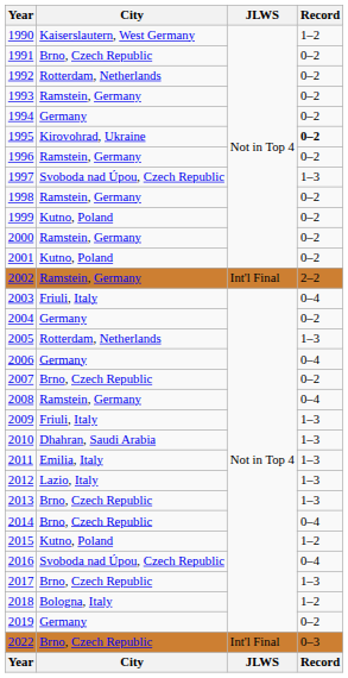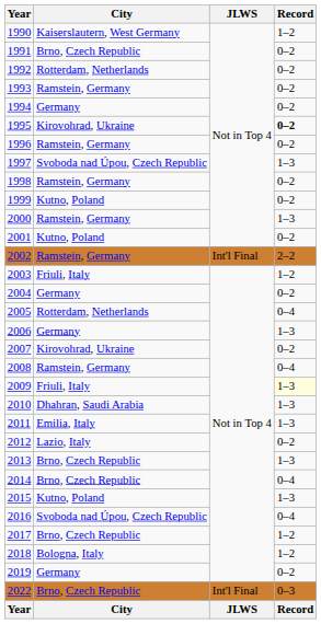 <table class="wikitable">
 <tr>
 <th>Year</th>
 <th>City</th>
 <th>JLWS</th>
 <th>Record</th>
 </tr>
 <tr>
 <td><a href='#'>1990</a></td>
 <td> <a href='#'>Kaiserslautern</a>, <a href='#'>West Germany</a></td>
 <td rowspan=12>Not in Top 4</td>
 <td>1–2</td>
 </tr>
 <tr>
 <td><a href='#'>1991</a></td>
 <td> <a href='#'>Brno</a>, <a href='#'>Czech Republic</a></td>
 <td>0–2</td>
 </tr>
 <tr>
 <td><a href='#'>1992</a></td>
 <td> <a href='#'>Rotterdam</a>, <a href='#'>Netherlands</a></td>
 <td>0–2</td>
 </tr>
 <tr>
 <td><a href='#'>1993</a></td>
 <td> <a href='#'>Ramstein</a>, <a href='#'>Germany</a></td>
 <td>0–2</td>
 </tr>
 <tr>
 <td><a href='#'>1994</a></td>
 <td> <a href='#'>Germany</a></td>
 <td>0–2</td>
 </tr>
 <tr>
 <td><a href='#'>1995</a></td>
 <td> <a href='#'>Kirovohrad</a>, <a href='#'>Ukraine</a></td>
 <td><strong>0–2</strong></td>
 </tr>
 <tr>
 <td><a href='#'>1996</a></td>
 <td> <a href='#'>Ramstein</a>, <a href='#'>Germany</a></td>
 <td>0–2</td>
 </tr>
 <tr>
 <td><a href='#'>1997</a></td>
 <td> <a href='#'>Svoboda nad Úpou</a>, <a href='#'>Czech Republic</a></td>
 <td>1–3</td>
 </tr>
 <tr>
 <td><a href='#'>1998</a></td>
 <td> <a href='#'>Ramstein</a>, <a href='#'>Germany</a></td>
 <td>0–2</td>
 </tr>
 <tr>
 <td><a href='#'>1999</a></td>
 <td> <a href='#'>Kutno</a>, <a href='#'>Poland</a></td>
 <td>0–2</td>
 </tr>
 <tr>
 <td><a href='#'>2000</a></td>
 <td> <a href='#'>Ramstein</a>, <a href='#'>Germany</a></td>
-<td>0–2</td>
+<td>1–3</td>
 </tr>
 <tr>
 <td><a href='#'>2001</a></td>
 <td> <a href='#'>Kutno</a>, <a href='#'>Poland</a></td>
 <td>0–2</td>
 </tr>
 <tr style="background:#cd7f32;">
 <td><a href='#'>2002</a></td>
 <td> <a href='#'>Ramstein</a>, <a href='#'>Germany</a></td>
 <td>Int'l Final</td>
 <td>2–2</td>
 </tr>
 <tr>
 <td><a href='#'>2003</a></td>
 <td> <a href='#'>Friuli</a>, <a href='#'>Italy</a></td>
 <td rowspan="17">Not in Top 4</td>
-<td>0–4</td>
+<td>1–2</td>
 </tr>
 <tr>
 <td><a href='#'>2004</a></td>
 <td> <a href='#'>Germany</a></td>
 <td>0–2</td>
 </tr>
 <tr>
 <td><a href='#'>2005</a></td>
 <td> <a href='#'>Rotterdam</a>, <a href='#'>Netherlands</a></td>
-<td>1–3</td>
+<td>0–4</td>
 </tr>
 <tr>
 <td><a href='#'>2006</a></td>
 <td> <a href='#'>Germany</a></td>
-<td>0–4</td>
+<td>1–3</td>
 </tr>
 <tr>
 <td><a href='#'>2007</a></td>
-<td> <a href='#'>Brno</a>, <a href='#'>Czech Republic</a></td>
+<td> <a href='#'>Kirovohrad</a>, <a href='#'>Ukraine</a></td>
 <td>0–2</td>
 </tr>
 <tr>
 <td><a href='#'>2008</a></td>
 <td> <a href='#'>Ramstein</a>, <a href='#'>Germany</a></td>
 <td>0–4</td>
 </tr>
 <tr>
 <td><a href='#'>2009</a></td>
 <td> <a href='#'>Friuli</a>, <a href='#'>Italy</a></td>
-<td>1–3</td>
+<td style="background: lightyellow;">1–3</td>
 </tr>
 <tr>
 <td><a href='#'>2010</a></td>
 <td> <a href='#'>Dhahran</a>, <a href='#'>Saudi Arabia</a></td>
 <td>1–3</td>
 </tr>
 <tr>
 <td><a href='#'>2011</a></td>
 <td> <a href='#'>Emilia</a>, <a href='#'>Italy</a></td>
 <td>1–3</td>
 </tr>
 <tr>
 <td><a href='#'>2012</a></td>
 <td> <a href='#'>Lazio</a>, <a href='#'>Italy</a></td>
-<td>1–3</td>
+<td>0–2</td>
 </tr>
 <tr>
 <td><a href='#'>2013</a></td>
 <td> <a href='#'>Brno</a>, <a href='#'>Czech Republic</a></td>
 <td>1–3</td>
 </tr>
 <tr>
 <td><a href='#'>2014</a></td>
 <td> <a href='#'>Brno</a>, <a href='#'>Czech Republic</a></td>
 <td>0–4</td>
 </tr>
 <tr>
 <td><a href='#'>2015</a></td>
 <td> <a href='#'>Kutno</a>, <a href='#'>Poland</a></td>
-<td>1–2</td>
+<td>1–3</td>
 </tr>
 <tr>
 <td><a href='#'>2016</a></td>
 <td> <a href='#'>Svoboda nad Úpou</a>, <a href='#'>Czech Republic</a></td>
 <td>0–4</td>
 </tr>
 <tr>
 <td><a href='#'>2017</a></td>
 <td> <a href='#'>Brno</a>, <a href='#'>Czech Republic</a></td>
-<td>1–3</td>
+<td>1–2</td>
 </tr>
 <tr>
 <td><a href='#'>2018</a></td>
 <td> <a href='#'>Bologna</a>, <a href='#'>Italy</a></td>
 <td>1–2</td>
 </tr>
 <tr>
 <td><a href='#'>2019</a></td>
 <td> <a href='#'>Germany</a></td>
 <td>0–2</td>
 </tr>
 <tr style="background:#cd7f32;">
 <td><a href='#'>2022</a></td>
 <td> <a href='#'>Brno</a>, <a href='#'>Czech Republic</a></td>
 <td>Int'l Final</td>
 <td>0–3</td>
 </tr>
 <tr>
 <th>Year</th>
 <th>City</th>
 <th>JLWS</th>
 <th>Record</th>
 </tr>
 </table>
